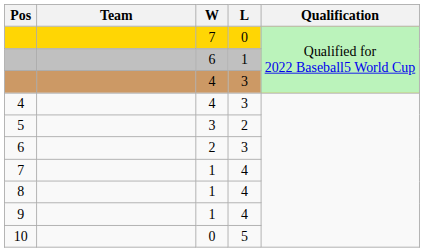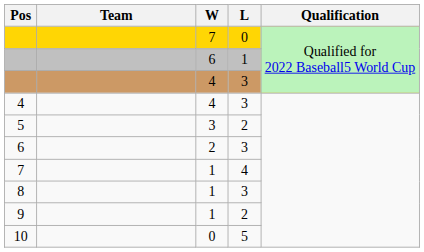 <table class="wikitable gauche" style="text-align:center">
 <tr bgcolor="e5e5e5">
 <th width="30">Pos</th>
 <th width="175">Team</th>
 <th width="30">W</th>
 <th width="30">L</th>
 <th width="175">Qualification</th>
 </tr>
 <tr bgcolor=#FFD604>
 <td></td>
 <td align=left></td>
 <td>7</td>
 <td>0</td>
 <td bgcolor=#BBF3BB rowspan=3>Qualified for <br><a href='#'>2022 Baseball5 World Cup</a></td>
 </tr>
 <tr bgcolor=#C0C0C0>
 <td></td>
 <td align=left></td>
 <td>6</td>
 <td>1</td>
 </tr>
 <tr bgcolor=#CC9965>
 <td></td>
 <td align=left></td>
 <td>4</td>
 <td>3</td>
 </tr>
 <tr>
 <td>4</td>
 <td align=left></td>
 <td>4</td>
 <td>3</td>
 </tr>
 <tr>
 <td>5</td>
 <td align=left></td>
 <td>3</td>
 <td>2</td>
 </tr>
 <tr>
 <td>6</td>
 <td align=left></td>
 <td>2</td>
 <td>3</td>
 </tr>
 <tr>
 <td>7</td>
 <td align=left></td>
 <td>1</td>
 <td>4</td>
 </tr>
 <tr>
 <td>8</td>
 <td align=left></td>
 <td>1</td>
-<td>4</td>
+<td>3</td>
 </tr>
 <tr>
 <td>9</td>
 <td align=left></td>
 <td>1</td>
-<td>4</td>
+<td>2</td>
 </tr>
 <tr>
 <td>10</td>
 <td align=left></td>
 <td>0</td>
 <td>5</td>
 </tr>
 </table>
